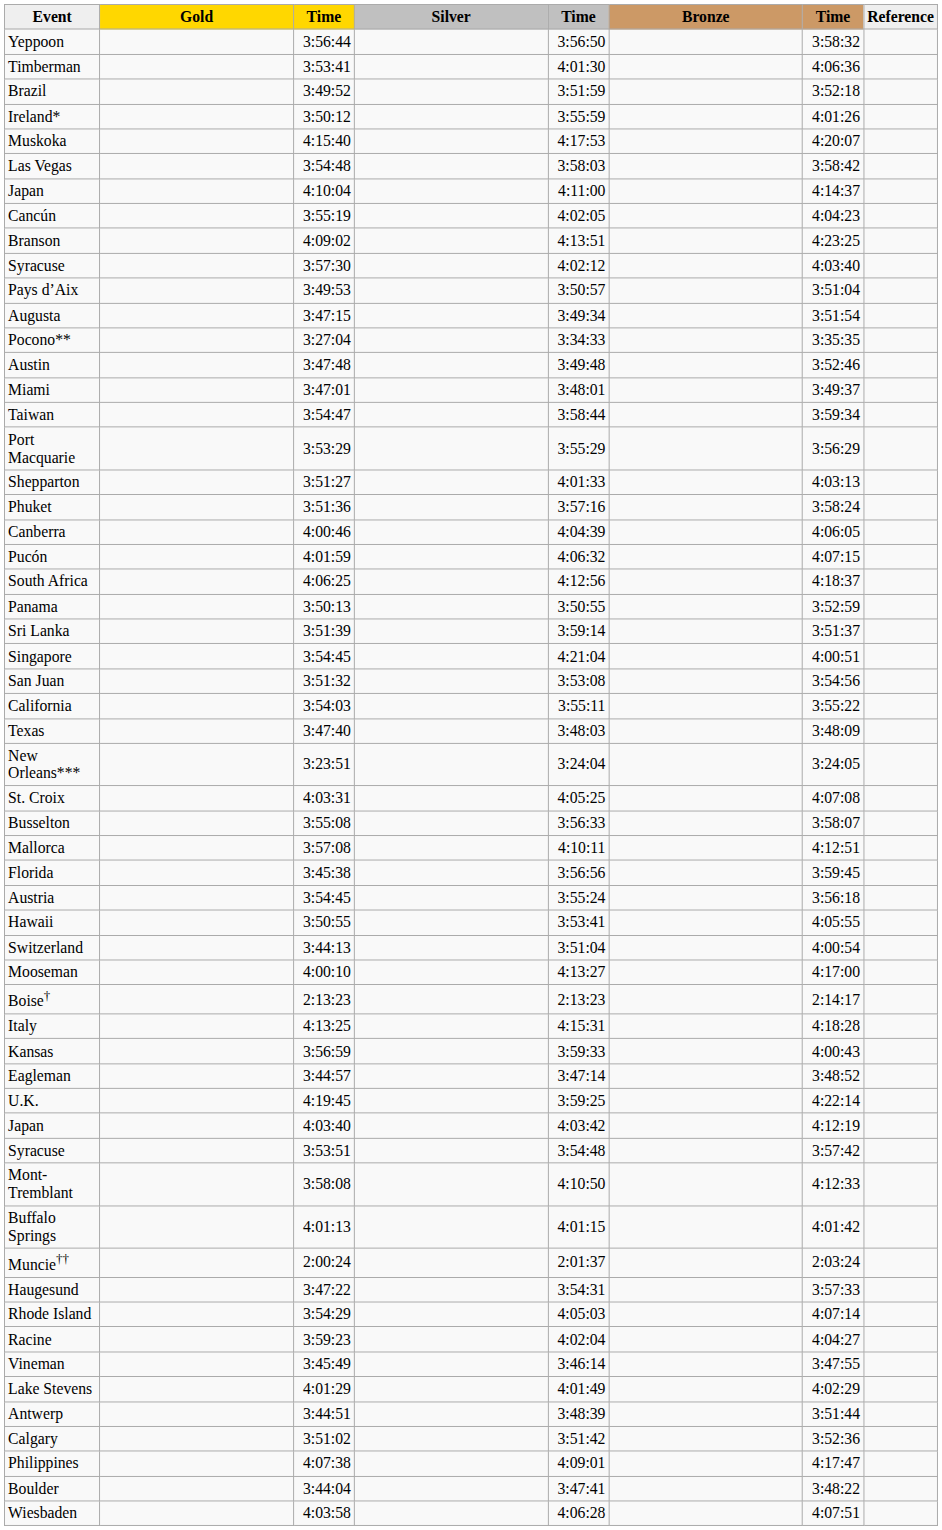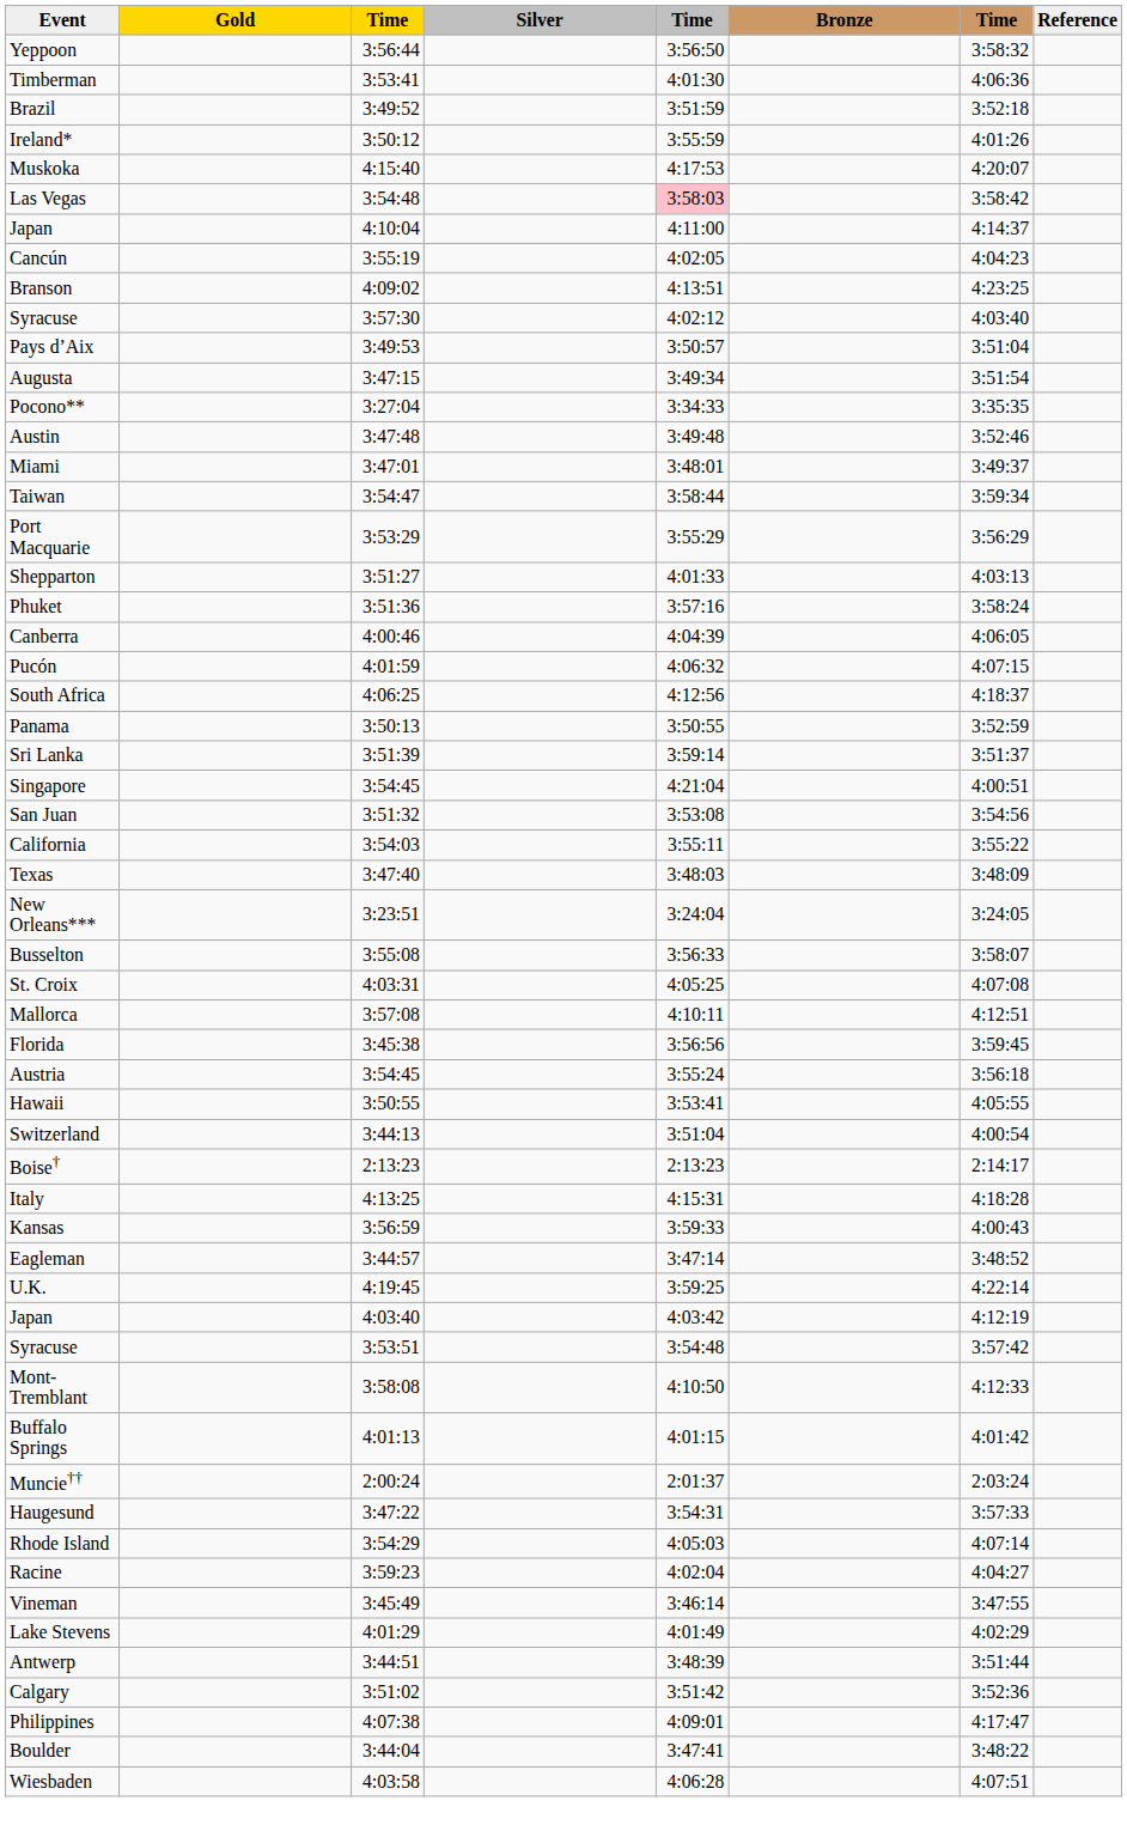 <table class="wikitable sortable">
 <tr align="center">
 <td width="90" bgcolor="efefef"><strong>Event</strong></td>
 <td width="190" bgcolor="gold"><strong>Gold</strong></td>
 <td width="55" bgcolor="gold"><strong>Time</strong></td>
 <td width="190" bgcolor="silver"><strong>Silver</strong></td>
 <td width="55" bgcolor="silver"><strong>Time</strong></td>
 <td width="190" bgcolor="cc9966"><strong>Bronze</strong></td>
 <td width="55" bgcolor="cc9966"><strong>Time</strong></td>
 <td class="unsortable" bgcolor="efefef"><strong>Reference</strong></td>
 </tr>
 <tr>
 <td>Yeppoon</td>
 <td></td>
 <td align="right">3:56:44</td>
 <td></td>
 <td align="right">3:56:50</td>
 <td></td>
 <td align="right">3:58:32</td>
 <td></td>
 </tr>
 <tr>
 <td>Timberman</td>
 <td></td>
 <td align="right">3:53:41</td>
 <td></td>
 <td align="right">4:01:30</td>
 <td></td>
 <td align="right">4:06:36</td>
 <td></td>
 </tr>
 <tr>
 <td>Brazil</td>
 <td></td>
 <td align="right">3:49:52</td>
 <td></td>
 <td align="right">3:51:59</td>
 <td></td>
 <td align="right">3:52:18</td>
 <td></td>
 </tr>
 <tr>
 <td>Ireland*</td>
 <td></td>
 <td align="right">3:50:12</td>
 <td></td>
 <td align="right">3:55:59</td>
 <td></td>
 <td align="right">4:01:26</td>
 <td></td>
 </tr>
 <tr>
 <td>Muskoka</td>
 <td></td>
 <td align="right">4:15:40</td>
 <td></td>
 <td align="right">4:17:53</td>
 <td></td>
 <td align="right">4:20:07</td>
 <td></td>
 </tr>
 <tr>
 <td>Las Vegas</td>
 <td></td>
 <td align="right">3:54:48</td>
 <td></td>
-<td align="right">3:58:03</td>
+<td align="right" style="background: pink;">3:58:03</td>
 <td></td>
 <td align="right">3:58:42</td>
 <td></td>
 </tr>
 <tr>
 <td>Japan</td>
 <td></td>
 <td align="right">4:10:04</td>
 <td></td>
 <td align="right">4:11:00</td>
 <td></td>
 <td align="right">4:14:37</td>
 <td></td>
 </tr>
 <tr>
 <td>Cancún</td>
 <td></td>
 <td align="right">3:55:19</td>
 <td></td>
 <td align="right">4:02:05</td>
 <td></td>
 <td align="right">4:04:23</td>
 <td></td>
 </tr>
 <tr>
 <td>Branson</td>
 <td></td>
 <td align="right">4:09:02</td>
 <td></td>
 <td align="right">4:13:51</td>
 <td></td>
 <td align="right">4:23:25</td>
 <td></td>
 </tr>
 <tr>
 <td>Syracuse</td>
 <td></td>
 <td align="right">3:57:30</td>
 <td></td>
 <td align="right">4:02:12</td>
 <td></td>
 <td align="right">4:03:40</td>
 <td></td>
 </tr>
 <tr>
 <td>Pays d’Aix</td>
 <td></td>
 <td align="right">3:49:53</td>
 <td></td>
 <td align="right">3:50:57</td>
 <td></td>
 <td align="right">3:51:04</td>
 <td></td>
 </tr>
 <tr>
 <td>Augusta</td>
 <td></td>
 <td align="right">3:47:15</td>
 <td></td>
 <td align="right">3:49:34</td>
 <td></td>
 <td align="right">3:51:54</td>
 <td></td>
 </tr>
 <tr>
 <td>Pocono**</td>
 <td></td>
 <td align="right">3:27:04</td>
 <td></td>
 <td align="right">3:34:33</td>
 <td></td>
 <td align="right">3:35:35</td>
 <td></td>
 </tr>
 <tr>
 <td>Austin</td>
 <td></td>
 <td align="right">3:47:48</td>
 <td></td>
 <td align="right">3:49:48</td>
 <td></td>
 <td align="right">3:52:46</td>
 <td></td>
 </tr>
 <tr>
 <td>Miami</td>
 <td></td>
 <td align="right">3:47:01</td>
 <td></td>
 <td align="right">3:48:01</td>
 <td></td>
 <td align="right">3:49:37</td>
 <td></td>
 </tr>
 <tr>
 <td>Taiwan</td>
 <td></td>
 <td align="right">3:54:47</td>
 <td></td>
 <td align="right">3:58:44</td>
 <td></td>
 <td align="right">3:59:34</td>
 <td></td>
 </tr>
 <tr>
 <td>Port Macquarie</td>
 <td></td>
 <td align="right">3:53:29</td>
 <td></td>
 <td align="right">3:55:29</td>
 <td></td>
 <td align="right">3:56:29</td>
 <td></td>
 </tr>
 <tr>
 <td>Shepparton</td>
 <td></td>
 <td align="right">3:51:27</td>
 <td></td>
 <td align="right">4:01:33</td>
 <td></td>
 <td align="right">4:03:13</td>
 <td></td>
 </tr>
 <tr>
 <td>Phuket</td>
 <td></td>
 <td align="right">3:51:36</td>
 <td></td>
 <td align="right">3:57:16</td>
 <td></td>
 <td align="right">3:58:24</td>
 <td></td>
 </tr>
 <tr>
 <td>Canberra</td>
 <td></td>
 <td align="right">4:00:46</td>
 <td></td>
 <td align="right">4:04:39</td>
 <td></td>
 <td align="right">4:06:05</td>
 <td></td>
 </tr>
 <tr>
 <td>Pucón</td>
 <td></td>
 <td align="right">4:01:59</td>
 <td></td>
 <td align="right">4:06:32</td>
 <td></td>
 <td align="right">4:07:15</td>
 <td></td>
 </tr>
 <tr>
 <td>South Africa</td>
 <td></td>
 <td align="right">4:06:25</td>
 <td></td>
 <td align="right">4:12:56</td>
 <td></td>
 <td align="right">4:18:37</td>
 <td></td>
 </tr>
 <tr>
 <td>Panama</td>
 <td></td>
 <td align="right">3:50:13</td>
 <td></td>
 <td align="right">3:50:55</td>
 <td></td>
 <td align="right">3:52:59</td>
 <td></td>
 </tr>
 <tr>
 <td>Sri Lanka</td>
 <td></td>
 <td align="right">3:51:39</td>
 <td></td>
 <td align="right">3:59:14</td>
 <td></td>
 <td align="right">3:51:37</td>
 <td></td>
 </tr>
 <tr>
 <td>Singapore</td>
 <td></td>
 <td align="right">3:54:45</td>
 <td></td>
 <td align="right">4:21:04</td>
 <td></td>
 <td align="right">4:00:51</td>
 <td></td>
 </tr>
 <tr>
 <td>San Juan</td>
 <td></td>
 <td align="right">3:51:32</td>
 <td></td>
 <td align="right">3:53:08</td>
 <td></td>
 <td align="right">3:54:56</td>
 <td></td>
 </tr>
 <tr>
 <td>California</td>
 <td></td>
 <td align="right">3:54:03</td>
 <td></td>
 <td align="right">3:55:11</td>
 <td></td>
 <td align="right">3:55:22</td>
 <td></td>
 </tr>
 <tr>
 <td>Texas</td>
 <td></td>
 <td align="right">3:47:40</td>
 <td></td>
 <td align="right">3:48:03</td>
 <td></td>
 <td align="right">3:48:09</td>
 <td></td>
 </tr>
 <tr>
 <td>New Orleans***</td>
 <td></td>
 <td align="right">3:23:51</td>
 <td></td>
 <td align="right">3:24:04</td>
 <td></td>
 <td align="right">3:24:05</td>
 <td></td>
 </tr>
 <tr>
+<td>Busselton</td>
+<td></td>
+<td align="right">3:55:08</td>
+<td></td>
+<td align="right">3:56:33</td>
+<td></td>
+<td align="right">3:58:07</td>
+<td></td>
+</tr>
+<tr>
 <td>St. Croix</td>
 <td></td>
 <td align="right">4:03:31</td>
 <td></td>
 <td align="right">4:05:25</td>
 <td></td>
 <td align="right">4:07:08</td>
-<td></td>
-</tr>
-<tr>
-<td>Busselton</td>
-<td></td>
-<td align="right">3:55:08</td>
-<td></td>
-<td align="right">3:56:33</td>
-<td></td>
-<td align="right">3:58:07</td>
 <td></td>
 </tr>
 <tr>
 <td>Mallorca</td>
 <td></td>
 <td align="right">3:57:08</td>
 <td></td>
 <td align="right">4:10:11</td>
 <td></td>
 <td align="right">4:12:51</td>
 <td></td>
 </tr>
 <tr>
 <td>Florida</td>
 <td></td>
 <td align="right">3:45:38</td>
 <td></td>
 <td align="right">3:56:56</td>
 <td></td>
 <td align="right">3:59:45</td>
 <td></td>
 </tr>
 <tr>
 <td>Austria</td>
 <td></td>
 <td align="right">3:54:45</td>
 <td></td>
 <td align="right">3:55:24</td>
 <td></td>
 <td align="right">3:56:18</td>
 <td></td>
 </tr>
 <tr>
 <td>Hawaii</td>
 <td></td>
 <td align="right">3:50:55</td>
 <td></td>
 <td align="right">3:53:41</td>
 <td></td>
 <td align="right">4:05:55</td>
 <td></td>
 </tr>
 <tr>
 <td>Switzerland</td>
 <td></td>
 <td align="right">3:44:13</td>
 <td></td>
 <td align="right">3:51:04</td>
 <td></td>
 <td align="right">4:00:54</td>
-<td></td>
-</tr>
-<tr>
-<td>Mooseman</td>
-<td></td>
-<td align="right">4:00:10</td>
-<td></td>
-<td align="right">4:13:27</td>
-<td></td>
-<td align="right">4:17:00</td>
 <td></td>
 </tr>
 <tr>
 <td>Boise<sup>†</sup></td>
 <td></td>
 <td align="right">2:13:23</td>
 <td></td>
 <td align="right">2:13:23</td>
 <td></td>
 <td align="right">2:14:17</td>
 <td></td>
 </tr>
 <tr>
 <td>Italy</td>
 <td></td>
 <td align="right">4:13:25</td>
 <td></td>
 <td align="right">4:15:31</td>
 <td></td>
 <td align="right">4:18:28</td>
 <td></td>
 </tr>
 <tr>
 <td>Kansas</td>
 <td></td>
 <td align="right">3:56:59</td>
 <td></td>
 <td align="right">3:59:33</td>
 <td></td>
 <td align="right">4:00:43</td>
 <td></td>
 </tr>
 <tr>
 <td>Eagleman</td>
 <td></td>
 <td align="right">3:44:57</td>
 <td></td>
 <td align="right">3:47:14</td>
 <td></td>
 <td align="right">3:48:52</td>
 <td></td>
 </tr>
 <tr>
 <td>U.K.</td>
 <td></td>
 <td align="right">4:19:45</td>
 <td></td>
 <td align="right">3:59:25</td>
 <td></td>
 <td align="right">4:22:14</td>
 <td></td>
 </tr>
 <tr>
 <td>Japan</td>
 <td></td>
 <td align="right">4:03:40</td>
 <td></td>
 <td align="right">4:03:42</td>
 <td></td>
 <td align="right">4:12:19</td>
 <td></td>
 </tr>
 <tr>
 <td>Syracuse</td>
 <td></td>
 <td align="right">3:53:51</td>
 <td></td>
 <td align="right">3:54:48</td>
 <td></td>
 <td align="right">3:57:42</td>
 <td></td>
 </tr>
 <tr>
 <td>Mont-Tremblant</td>
 <td></td>
 <td align="right">3:58:08</td>
 <td></td>
 <td align="right">4:10:50</td>
 <td></td>
 <td align="right">4:12:33</td>
 <td></td>
 </tr>
 <tr>
 <td>Buffalo Springs</td>
 <td></td>
 <td align="right">4:01:13</td>
 <td></td>
 <td align="right">4:01:15</td>
 <td></td>
 <td align="right">4:01:42</td>
 <td></td>
 </tr>
 <tr>
 <td>Muncie<sup>††</sup></td>
 <td></td>
 <td align="right">2:00:24</td>
 <td></td>
 <td align="right">2:01:37</td>
 <td></td>
 <td align="right">2:03:24</td>
 <td></td>
 </tr>
 <tr>
 <td>Haugesund</td>
 <td></td>
 <td align="right">3:47:22</td>
 <td></td>
 <td align="right">3:54:31</td>
 <td></td>
 <td align="right">3:57:33</td>
 <td></td>
 </tr>
 <tr>
 <td>Rhode Island</td>
 <td></td>
 <td align="right">3:54:29</td>
 <td></td>
 <td align="right">4:05:03</td>
 <td></td>
 <td align="right">4:07:14</td>
 <td></td>
 </tr>
 <tr>
 <td>Racine</td>
 <td></td>
 <td align="right">3:59:23</td>
 <td></td>
 <td align="right">4:02:04</td>
 <td></td>
 <td align="right">4:04:27</td>
 <td></td>
 </tr>
 <tr>
 <td>Vineman</td>
 <td></td>
 <td align="right">3:45:49</td>
 <td></td>
 <td align="right">3:46:14</td>
 <td></td>
 <td align="right">3:47:55</td>
 <td></td>
 </tr>
 <tr>
 <td>Lake Stevens</td>
 <td></td>
 <td align="right">4:01:29</td>
 <td></td>
 <td align="right">4:01:49</td>
 <td></td>
 <td align="right">4:02:29</td>
 <td></td>
 </tr>
 <tr>
 <td>Antwerp</td>
 <td></td>
 <td align="right">3:44:51</td>
 <td></td>
 <td align="right">3:48:39</td>
 <td></td>
 <td align="right">3:51:44</td>
 <td></td>
 </tr>
 <tr>
 <td>Calgary</td>
 <td></td>
 <td align="right">3:51:02</td>
 <td></td>
 <td align="right">3:51:42</td>
 <td></td>
 <td align="right">3:52:36</td>
 <td></td>
 </tr>
 <tr>
 <td>Philippines</td>
 <td></td>
 <td align="right">4:07:38</td>
 <td></td>
 <td align="right">4:09:01</td>
 <td></td>
 <td align="right">4:17:47</td>
 <td></td>
 </tr>
 <tr>
 <td>Boulder</td>
 <td></td>
 <td align="right">3:44:04</td>
 <td></td>
 <td align="right">3:47:41</td>
 <td></td>
 <td align="right">3:48:22</td>
 <td></td>
 </tr>
 <tr>
 <td>Wiesbaden</td>
 <td></td>
 <td align="right">4:03:58</td>
 <td></td>
 <td align="right">4:06:28</td>
 <td></td>
 <td align="right">4:07:51</td>
 <td></td>
 </tr>
 </table>
